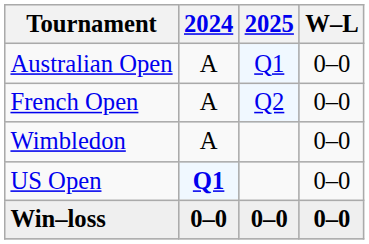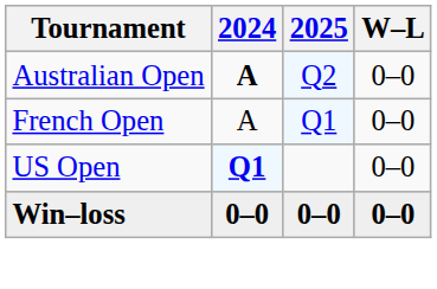 <table class=wikitable style=text-align:center;>
 <tr>
 <th>Tournament</th>
 <th><a href='#'>2024</a></th>
 <th><a href='#'>2025</a></th>
 <th>W–L</th>
 </tr>
 <tr>
 <td align=left><a href='#'>Australian Open</a></td>
-<td>A</td>
-<td bgcolor=#f0f8ff><a href='#'>Q1</a></td>
+<td><strong>A</strong></td>
+<td bgcolor=#f0f8ff><a href='#'>Q2</a></td>
 <td>0–0</td>
 </tr>
 <tr>
 <td align=left><a href='#'>French Open</a></td>
 <td>A</td>
-<td bgcolor=#f0f8ff><a href='#'>Q2</a></td>
-<td>0–0</td>
-</tr>
-<tr>
-<td align=left><a href='#'>Wimbledon</a></td>
-<td>A</td>
-<td></td>
+<td bgcolor=#f0f8ff><a href='#'>Q1</a></td>
 <td>0–0</td>
 </tr>
 <tr>
 <td align=left><a href='#'>US Open</a></td>
 <td bgcolor=#f0f8ff><strong><a href='#'>Q1</a></strong></td>
 <td></td>
 <td>0–0</td>
 </tr>
 <tr style="background:#efefef; font-weight:bold;">
 <td style="text-align:left">Win–loss</td>
 <td>0–0</td>
 <td>0–0</td>
 <td>0–0</td>
 </tr>
 </table>
